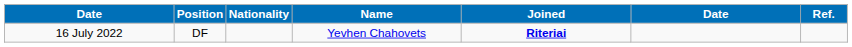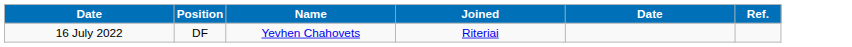 <table class="wikitable"  style="text-align:center; font-size:90%; ">
 <tr>
 <th style="background:#0070B8; color:#FFFFFF; width:200px;">Date</th>
 <th style="background:#0070B8; color:#FFFFFF; width:50px;">Position</th>
-<th style="background:#0070B8; color:#FFFFFF; width:50px;">Nationality</th>
 <th style="background:#0070B8; color:#FFFFFF; width:200px;">Name</th>
 <th style="background:#0070B8; color:#FFFFFF; width:200px;">Joined</th>
 <th style="background:#0070B8; color:#FFFFFF; width:200px;">Date</th>
 <th style="background:#0070B8; color:#FFFFFF; width:50px;">Ref.</th>
 </tr>
 <tr>
 <td>16 July 2022</td>
 <td>DF</td>
-<td></td>
 <td><a href='#'>Yevhen Chahovets</a></td>
-<td><strong><a href='#'>Riteriai</a></strong></td>
+<td><a href='#'>Riteriai</a></td>
 <td></td>
 <td></td>
 </tr>
 </table>
